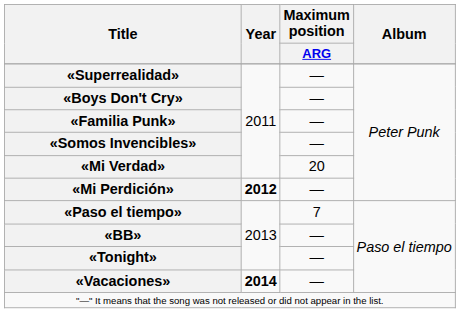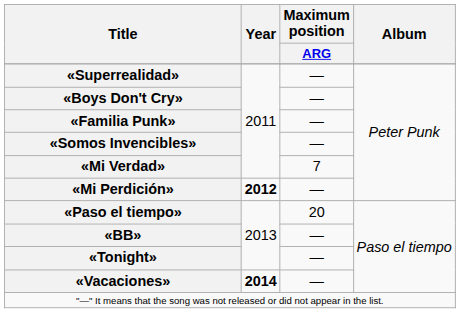 <table class="wikitable plainrowheaders" style="text-align:center;" border="1">
 <tr>
 <th scope="col" rowspan="2" style="width:16em;">Title</th>
 <th scope="col" rowspan="2">Year</th>
 <th scope="col" colspan="1">Maximum position</th>
 <th scope="col" rowspan="2">Album</th>
 </tr>
 <tr>
 <th scope="col" style="width:3em;font-size:90%;"><a href='#'>ARG</a></th>
 </tr>
 <tr>
 </tr>
 <tr>
 <th scope="row">«Superrealidad»</th>
 <td rowspan=5>2011</td>
 <td>—</td>
 <td rowspan="6"><em>Peter Punk</em></td>
 </tr>
 <tr>
 <th scope="row">«Boys Don't Cry»</th>
 <td>—</td>
 </tr>
 <tr>
 <th scope="row">«Familia Punk»</th>
 <td>—</td>
 </tr>
 <tr>
 <th scope="row">«Somos Invencibles»</th>
 <td>—</td>
 </tr>
 <tr>
 <th scope="row">«Mi Verdad»</th>
-<td>20</td>
+<td>7</td>
 </tr>
 <tr>
 <th scope="row">«Mi Perdición»</th>
 <td rowspan=1><strong>2012</strong></td>
 <td>—</td>
 </tr>
 <tr>
 <th scope="row">«Paso el tiempo»</th>
 <td rowspan=3>2013</td>
-<td>7</td>
+<td>20</td>
 <td rowspan="4"><em>Paso el tiempo</em></td>
 </tr>
 <tr>
 <th scope="row">«BB»</th>
 <td>—</td>
 </tr>
 <tr>
 <th scope="row">«Tonight»</th>
 <td>—</td>
 </tr>
 <tr>
 <th scope="row">«Vacaciones»</th>
 <td rowspan=1><strong>2014</strong></td>
 <td>—</td>
 </tr>
 <tr>
 <td align="center" colspan="13" style="font-size:8pt">"—" It means that the song was not released or did not appear in the list.</td>
 </tr>
 </table>
